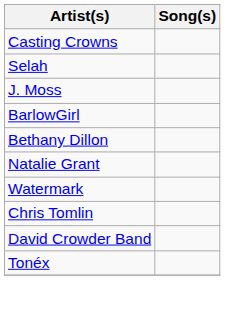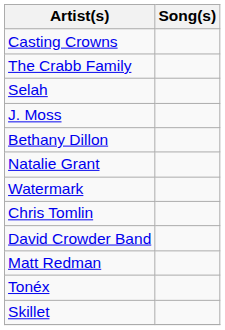 <table class="wikitable">
 <tr>
 <th>Artist(s)</th>
 <th>Song(s)</th>
 </tr>
 <tr>
 <td><a href='#'>Casting Crowns</a></td>
 <td></td>
 </tr>
 <tr>
+<td><a href='#'>The Crabb Family</a></td>
+<td></td>
+</tr>
+<tr>
 <td><a href='#'>Selah</a></td>
 <td></td>
 </tr>
 <tr>
 <td><a href='#'>J. Moss</a></td>
-<td></td>
-</tr>
-<tr>
-<td><a href='#'>BarlowGirl</a></td>
 <td></td>
 </tr>
 <tr>
 <td><a href='#'>Bethany Dillon</a></td>
 <td></td>
 </tr>
 <tr>
 <td><a href='#'>Natalie Grant</a></td>
 <td></td>
 </tr>
 <tr>
 <td><a href='#'>Watermark</a></td>
 <td></td>
 </tr>
 <tr>
 <td><a href='#'>Chris Tomlin</a></td>
 <td></td>
 </tr>
 <tr>
 <td><a href='#'>David Crowder Band</a></td>
 <td></td>
 </tr>
 <tr>
+<td><a href='#'>Matt Redman</a></td>
+<td></td>
+</tr>
+<tr>
 <td><a href='#'>Tonéx</a></td>
+<td></td>
+</tr>
+<tr>
+<td><a href='#'>Skillet</a></td>
 <td></td>
 </tr>
 <tr>
 </tr>
 </table>
